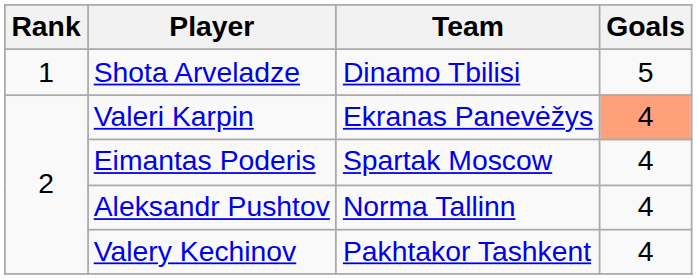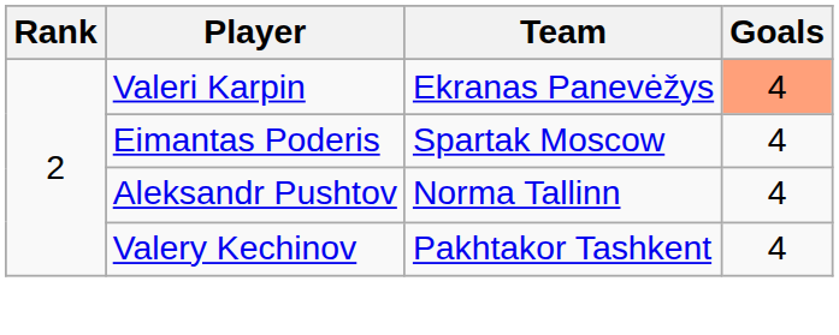 <table class="wikitable">
 <tr>
 <th>Rank</th>
 <th>Player</th>
 <th>Team</th>
 <th>Goals</th>
-</tr>
-<tr>
-<td align=center>1</td>
-<td> <a href='#'>Shota Arveladze</a></td>
-<td> <a href='#'>Dinamo Tbilisi</a></td>
-<td align=center>5</td>
 </tr>
 <tr>
 <td align=center rowspan="4">2</td>
 <td> <a href='#'>Valeri Karpin</a></td>
 <td> <a href='#'>Ekranas Panevėžys</a></td>
 <td align=center style="background: lightsalmon;">4</td>
 </tr>
 <tr>
 <td> <a href='#'>Eimantas Poderis</a></td>
 <td> <a href='#'>Spartak Moscow</a></td>
 <td align=center>4</td>
 </tr>
 <tr>
 <td> <a href='#'>Aleksandr Pushtov</a></td>
 <td> <a href='#'>Norma Tallinn</a></td>
 <td align=center>4</td>
 </tr>
 <tr>
 <td> <a href='#'>Valery Kechinov</a></td>
 <td> <a href='#'>Pakhtakor Tashkent</a></td>
 <td align=center>4</td>
 </tr>
 </table>
